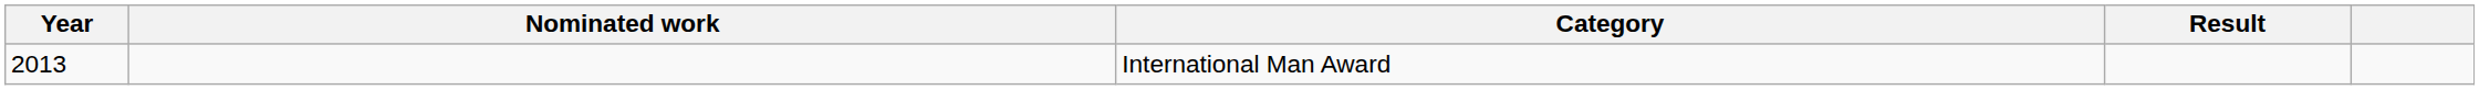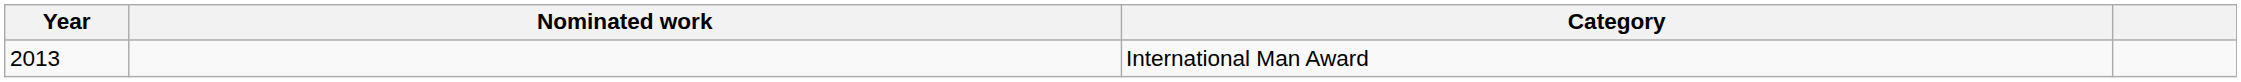 <table class="wikitable" style="width:100%;">
 <tr>
 <th width=5%>Year</th>
 <th style="width:40%;">Nominated work</th>
 <th style="width:40%;">Category</th>
-<th style="width:10%;">Result</th>
 <th width=5%></th>
 </tr>
 <tr>
 <td>2013</td>
 <td></td>
 <td>International Man Award</td>
-<td></td>
 <td style="text-align:center;"></td>
 </tr>
 </table>
